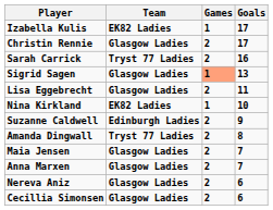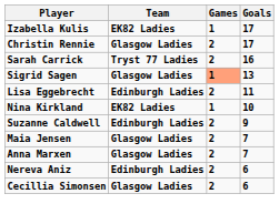 <table class="wikitable">
 <tr>
 <th>Player</th>
 <th>Team</th>
 <th>Games</th>
 <th>Goals</th>
 </tr>
 <tr>
 <td><strong>Izabella Kulis</strong></td>
 <td><strong>EK82 Ladies</strong></td>
 <td><strong>1</strong></td>
 <td><strong>17</strong></td>
 </tr>
 <tr>
 <td><strong>Christin Rennie</strong></td>
 <td><strong>Glasgow Ladies</strong></td>
 <td><strong>2</strong></td>
 <td><strong>17</strong></td>
 </tr>
 <tr>
 <td><strong>Sarah Carrick</strong></td>
 <td><strong>Tryst 77 Ladies</strong></td>
 <td><strong>2</strong></td>
 <td><strong>16</strong></td>
 </tr>
 <tr>
 <td><strong>Sigrid Sagen</strong></td>
 <td><strong>Glasgow Ladies</strong></td>
 <td style="background: lightsalmon;"><strong>1</strong></td>
 <td><strong>13</strong></td>
 </tr>
 <tr>
 <td><strong>Lisa Eggebrecht</strong></td>
-<td><strong>Glasgow Ladies</strong></td>
+<td><strong>Edinburgh Ladies</strong></td>
 <td><strong>2</strong></td>
 <td><strong>11</strong></td>
 </tr>
 <tr>
 <td><strong>Nina Kirkland</strong></td>
 <td><strong>EK82 Ladies</strong></td>
 <td><strong>1</strong></td>
 <td><strong>10</strong></td>
 </tr>
 <tr>
 <td><strong>Suzanne Caldwell</strong></td>
 <td><strong>Edinburgh Ladies</strong></td>
 <td><strong>2</strong></td>
 <td><strong>9</strong></td>
 </tr>
 <tr>
-<td><strong>Amanda Dingwall</strong></td>
-<td><strong>Tryst 77 Ladies</strong></td>
-<td><strong>2</strong></td>
-<td><strong>8</strong></td>
-</tr>
-<tr>
 <td><strong>Maia Jensen</strong></td>
 <td><strong>Glasgow Ladies</strong></td>
 <td><strong>2</strong></td>
 <td><strong>7</strong></td>
 </tr>
 <tr>
 <td><strong>Anna Marxen</strong></td>
 <td><strong>Glasgow Ladies</strong></td>
 <td><strong>2</strong></td>
 <td><strong>7</strong></td>
 </tr>
 <tr>
 <td><strong>Nereva Aniz</strong></td>
-<td><strong>Glasgow Ladies</strong></td>
+<td><strong>Edinburgh Ladies</strong></td>
 <td><strong>2</strong></td>
 <td><strong>6</strong></td>
 </tr>
 <tr>
 <td><strong>Cecillia Simonsen</strong></td>
 <td><strong>Glasgow Ladies</strong></td>
 <td><strong>2</strong></td>
 <td><strong>6</strong></td>
 </tr>
 </table>
